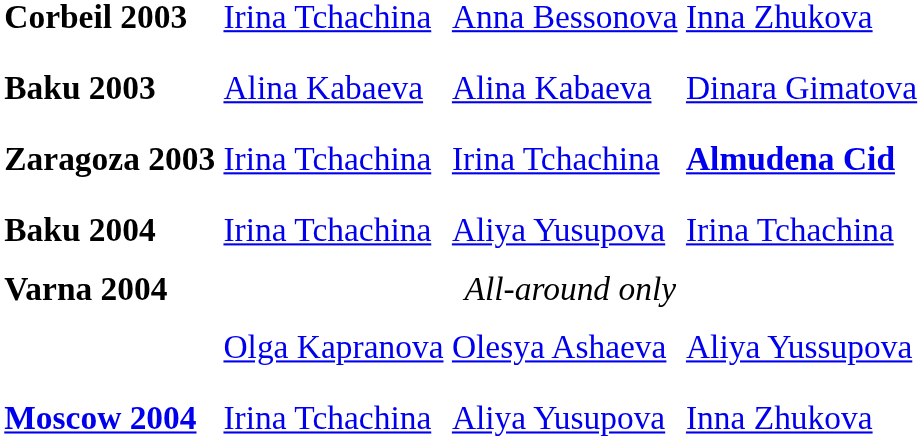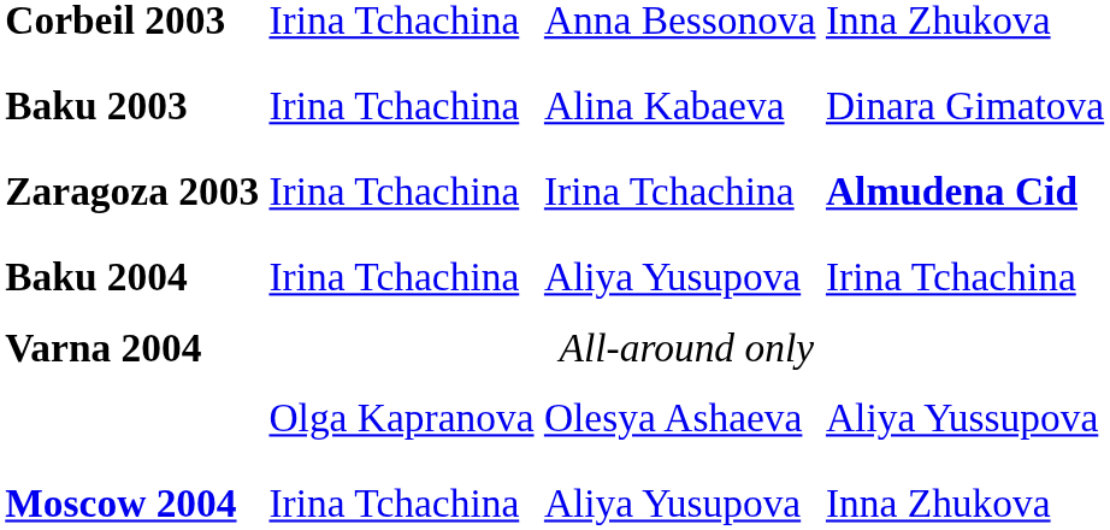 <table>
 <tr>
 <th scope=row style="text-align:left">Corbeil 2003 </th>
 <td style="height:30px;"> <a href='#'>Irina Tchachina</a></td>
 <td style="height:30px;"> <a href='#'>Anna Bessonova</a></td>
 <td style="height:30px;"> <a href='#'>Inna Zhukova</a></td>
 </tr>
 <tr>
 <th scope=row style="text-align:left">Baku 2003 </th>
-<td style="height:30px;"> <a href='#'>Alina Kabaeva</a></td>
+<td style="height:30px;"> <a href='#'>Irina Tchachina</a></td>
 <td style="height:30px;"> <a href='#'>Alina Kabaeva</a></td>
 <td style="height:30px;"> <a href='#'>Dinara Gimatova</a></td>
 </tr>
 <tr>
 <th scope=row style="text-align:left">Zaragoza 2003 </th>
 <td style="height:30px;"> <a href='#'>Irina Tchachina</a></td>
 <td style="height:30px;"> <a href='#'>Irina Tchachina</a></td>
 <td style="height:30px;"><strong> <a href='#'>Almudena Cid</a></strong></td>
 </tr>
 <tr>
 <th scope=row style="text-align:left">Baku 2004 </th>
 <td style="height:30px;"> <a href='#'>Irina Tchachina</a></td>
 <td style="height:30px;"> <a href='#'>Aliya Yusupova</a></td>
 <td style="height:30px;"> <a href='#'>Irina Tchachina</a></td>
 </tr>
 <tr>
 <th scope=row style="text-align:left">Varna 2004 </th>
 <td colspan=3 align=center><em>All-around only</em></td>
 </tr>
 <tr>
 <th scope=row style="text-align:left"></th>
 <td style="height:30px;"> <a href='#'>Olga Kapranova</a></td>
 <td style="height:30px;"> <a href='#'>Olesya Ashaeva</a></td>
 <td style="height:30px;"> <a href='#'>Aliya Yussupova</a></td>
 </tr>
 <tr>
 <th scope=row style="text-align:left"><a href='#'>Moscow 2004</a></th>
 <td style="height:30px;"> <a href='#'>Irina Tchachina</a></td>
 <td style="height:30px;"> <a href='#'>Aliya Yusupova</a></td>
 <td style="height:30px;"> <a href='#'>Inna Zhukova</a></td>
 </tr>
 </table>
